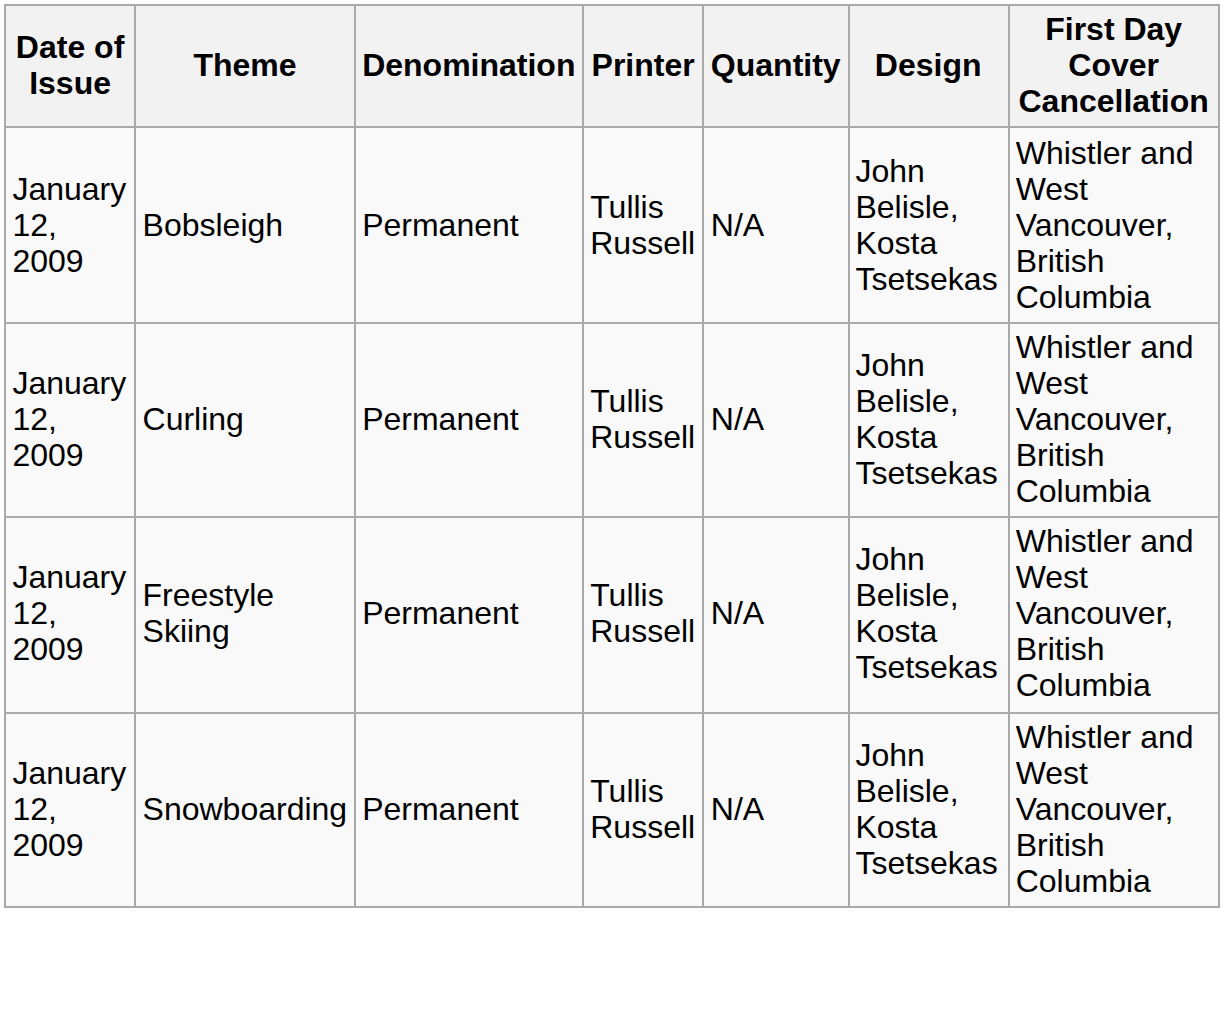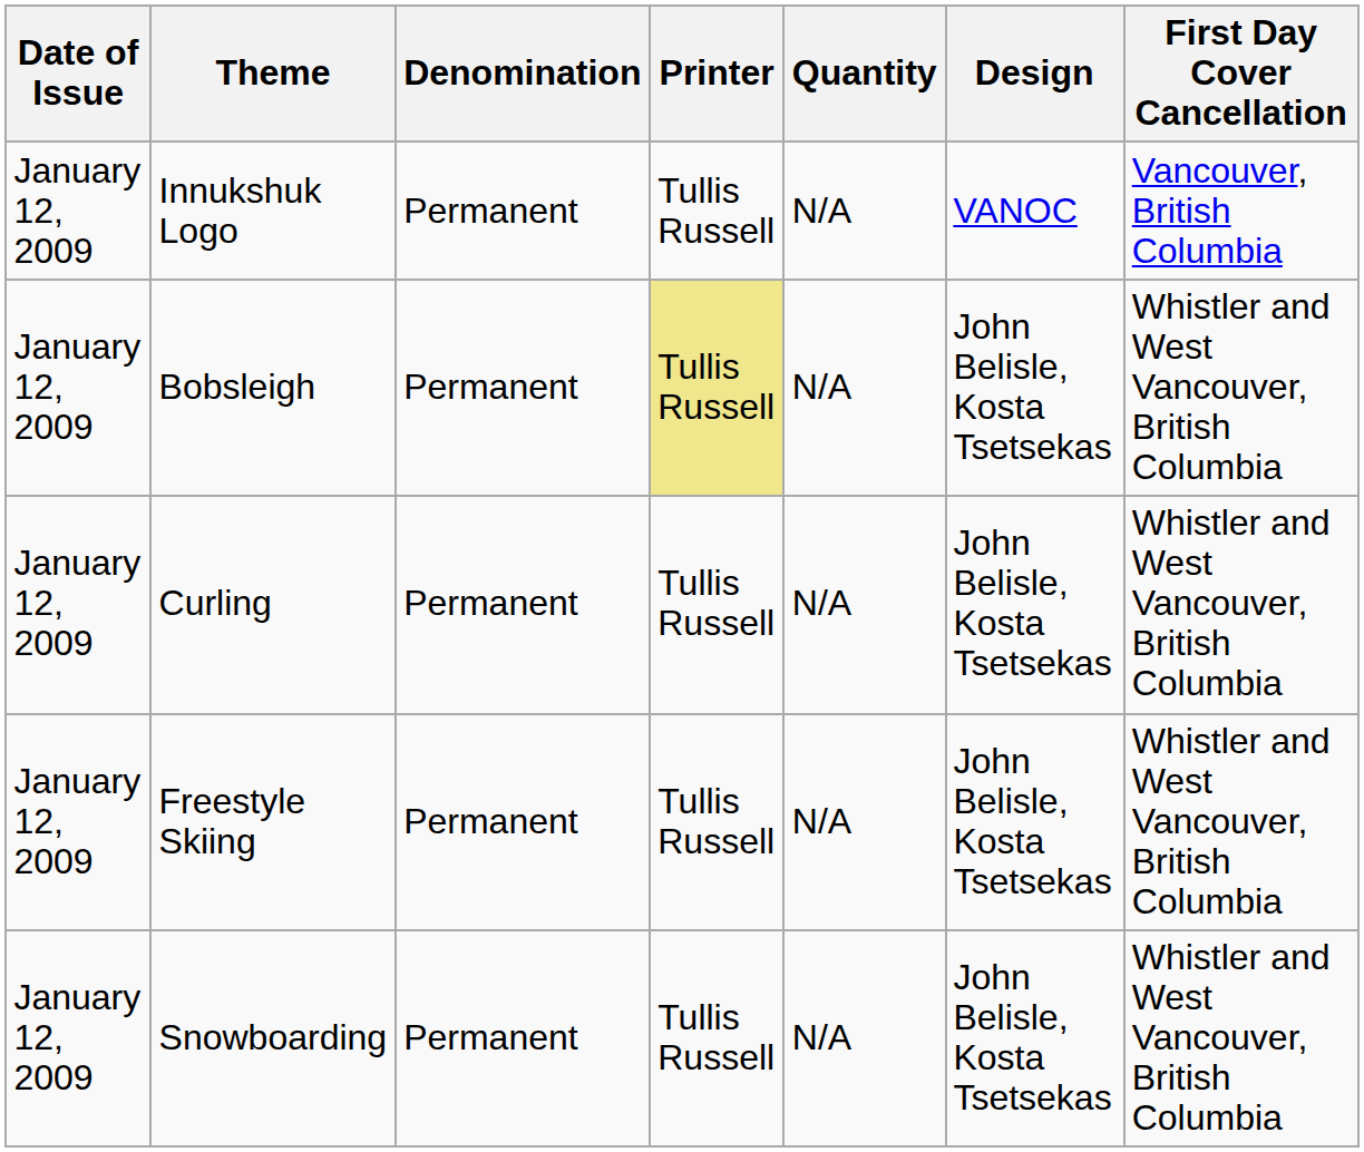 <table class="wikitable sortable">
 <tr>
 <th>Date of Issue</th>
 <th>Theme</th>
 <th>Denomination</th>
 <th>Printer</th>
 <th>Quantity</th>
 <th>Design</th>
 <th>First Day Cover Cancellation</th>
 </tr>
 <tr>
 <td>January 12, 2009</td>
+<td>Innukshuk Logo</td>
+<td>Permanent</td>
+<td>Tullis Russell</td>
+<td>N/A</td>
+<td><a href='#'>VANOC</a></td>
+<td><a href='#'>Vancouver</a>, <a href='#'>British Columbia</a></td>
+</tr>
+<tr>
+<td>January 12, 2009</td>
 <td>Bobsleigh</td>
 <td>Permanent</td>
-<td>Tullis Russell</td>
+<td style="background: khaki;">Tullis Russell</td>
 <td>N/A</td>
 <td>John Belisle, Kosta Tsetsekas</td>
 <td>Whistler and West Vancouver, British Columbia</td>
 </tr>
 <tr>
 <td>January 12, 2009</td>
 <td>Curling</td>
 <td>Permanent</td>
 <td>Tullis Russell</td>
 <td>N/A</td>
 <td>John Belisle, Kosta Tsetsekas</td>
 <td>Whistler and West Vancouver, British Columbia</td>
 </tr>
 <tr>
 <td>January 12, 2009</td>
 <td>Freestyle Skiing</td>
 <td>Permanent</td>
 <td>Tullis Russell</td>
 <td>N/A</td>
 <td>John Belisle, Kosta Tsetsekas</td>
 <td>Whistler and West Vancouver, British Columbia</td>
 </tr>
 <tr>
 <td>January 12, 2009</td>
 <td>Snowboarding</td>
 <td>Permanent</td>
 <td>Tullis Russell</td>
 <td>N/A</td>
 <td>John Belisle, Kosta Tsetsekas</td>
 <td>Whistler and West Vancouver, British Columbia</td>
 </tr>
 <tr>
 </tr>
 </table>
